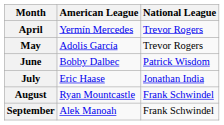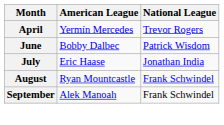 <table class="wikitable">
 <tr>
 <th>Month</th>
 <th>American League</th>
 <th>National League</th>
 </tr>
 <tr>
 <th>April</th>
 <td><a href='#'>Yermín Mercedes</a></td>
 <td><a href='#'>Trevor Rogers</a></td>
-</tr>
-<tr>
-<th>May</th>
-<td><a href='#'>Adolis García</a></td>
-<td>Trevor Rogers</td>
 </tr>
 <tr>
 <th>June</th>
 <td><a href='#'>Bobby Dalbec</a></td>
 <td><a href='#'>Patrick Wisdom</a></td>
 </tr>
 <tr>
 <th>July</th>
 <td><a href='#'>Eric Haase</a></td>
 <td><a href='#'>Jonathan India</a></td>
 </tr>
 <tr>
 <th>August</th>
 <td><a href='#'>Ryan Mountcastle</a></td>
 <td><a href='#'>Frank Schwindel</a></td>
 </tr>
 <tr>
 <th>September</th>
 <td><a href='#'>Alek Manoah</a></td>
 <td>Frank Schwindel</td>
 </tr>
 </table>
